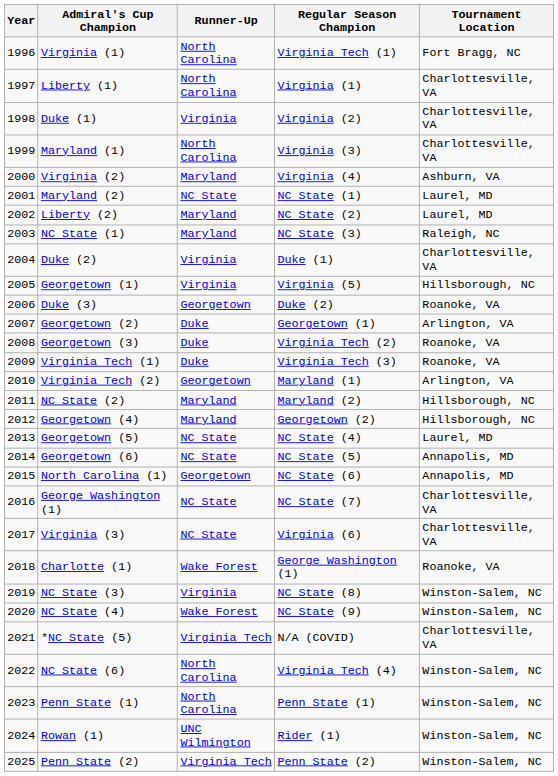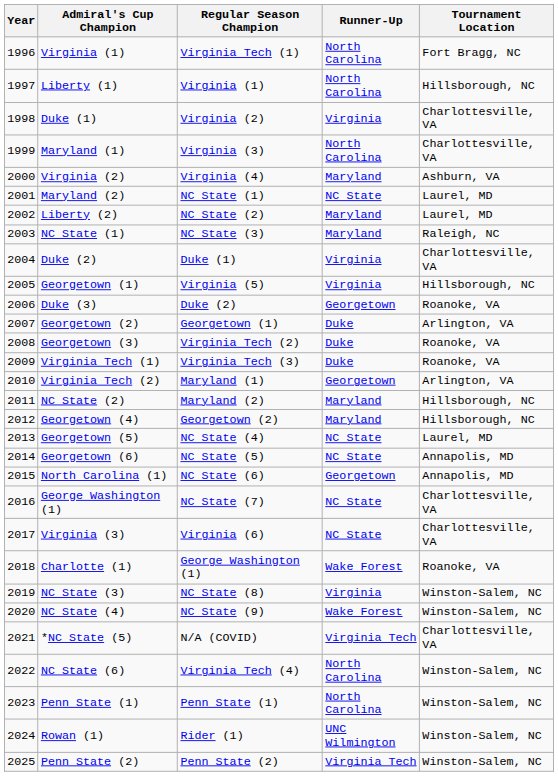 <table class="wikitable">
 <tr>
 <th>Year</th>
 <th>Admiral's Cup Champion</th>
+<th>Regular Season Champion</th>
 <th>Runner-Up</th>
-<th>Regular Season Champion</th>
 <th>Tournament Location</th>
 </tr>
 <tr>
 <td>1996</td>
 <td><a href='#'>Virginia</a> (1)</td>
+<td><a href='#'>Virginia Tech</a> (1)</td>
 <td><a href='#'>North Carolina</a></td>
-<td><a href='#'>Virginia Tech</a> (1)</td>
 <td>Fort Bragg, NC</td>
 </tr>
 <tr>
 <td>1997</td>
 <td><a href='#'>Liberty</a> (1)</td>
+<td><a href='#'>Virginia</a> (1)</td>
 <td><a href='#'>North Carolina</a></td>
-<td><a href='#'>Virginia</a> (1)</td>
-<td>Charlottesville, VA</td>
+<td>Hillsborough, NC</td>
 </tr>
 <tr>
 <td>1998</td>
 <td><a href='#'>Duke</a> (1)</td>
+<td><a href='#'>Virginia</a> (2)</td>
 <td><a href='#'>Virginia</a></td>
-<td><a href='#'>Virginia</a> (2)</td>
 <td>Charlottesville, VA</td>
 </tr>
 <tr>
 <td>1999</td>
 <td><a href='#'>Maryland</a> (1)</td>
+<td><a href='#'>Virginia</a> (3)</td>
 <td><a href='#'>North Carolina</a></td>
-<td><a href='#'>Virginia</a> (3)</td>
 <td>Charlottesville, VA</td>
 </tr>
 <tr>
 <td>2000</td>
 <td><a href='#'>Virginia</a> (2)</td>
+<td><a href='#'>Virginia</a> (4)</td>
 <td><a href='#'>Maryland</a></td>
-<td><a href='#'>Virginia</a> (4)</td>
 <td>Ashburn, VA</td>
 </tr>
 <tr>
 <td>2001</td>
 <td><a href='#'>Maryland</a> (2)</td>
+<td><a href='#'>NC State</a> (1)</td>
 <td><a href='#'>NC State</a></td>
-<td><a href='#'>NC State</a> (1)</td>
 <td>Laurel, MD</td>
 </tr>
 <tr>
 <td>2002</td>
 <td><a href='#'>Liberty</a> (2)</td>
+<td><a href='#'>NC State</a> (2)</td>
 <td><a href='#'>Maryland</a></td>
-<td><a href='#'>NC State</a> (2)</td>
 <td>Laurel, MD</td>
 </tr>
 <tr>
 <td>2003</td>
 <td><a href='#'>NC State</a> (1)</td>
+<td><a href='#'>NC State</a> (3)</td>
 <td><a href='#'>Maryland</a></td>
-<td><a href='#'>NC State</a> (3)</td>
 <td>Raleigh, NC</td>
 </tr>
 <tr>
 <td>2004</td>
 <td><a href='#'>Duke</a> (2)</td>
+<td><a href='#'>Duke</a> (1)</td>
 <td><a href='#'>Virginia</a></td>
-<td><a href='#'>Duke</a> (1)</td>
 <td>Charlottesville, VA</td>
 </tr>
 <tr>
 <td>2005</td>
 <td><a href='#'>Georgetown</a> (1)</td>
+<td><a href='#'>Virginia</a> (5)</td>
 <td><a href='#'>Virginia</a></td>
-<td><a href='#'>Virginia</a> (5)</td>
 <td>Hillsborough, NC</td>
 </tr>
 <tr>
 <td>2006</td>
 <td><a href='#'>Duke</a> (3)</td>
+<td><a href='#'>Duke</a> (2)</td>
 <td><a href='#'>Georgetown</a></td>
-<td><a href='#'>Duke</a> (2)</td>
 <td>Roanoke, VA</td>
 </tr>
 <tr>
 <td>2007</td>
 <td><a href='#'>Georgetown</a> (2)</td>
+<td><a href='#'>Georgetown</a> (1)</td>
 <td><a href='#'>Duke</a></td>
-<td><a href='#'>Georgetown</a> (1)</td>
 <td>Arlington, VA</td>
 </tr>
 <tr>
 <td>2008</td>
 <td><a href='#'>Georgetown</a> (3)</td>
+<td><a href='#'>Virginia Tech</a> (2)</td>
 <td><a href='#'>Duke</a></td>
-<td><a href='#'>Virginia Tech</a> (2)</td>
 <td>Roanoke, VA</td>
 </tr>
 <tr>
 <td>2009</td>
 <td><a href='#'>Virginia Tech</a> (1)</td>
+<td><a href='#'>Virginia Tech</a> (3)</td>
 <td><a href='#'>Duke</a></td>
-<td><a href='#'>Virginia Tech</a> (3)</td>
 <td>Roanoke, VA</td>
 </tr>
 <tr>
 <td>2010</td>
 <td><a href='#'>Virginia Tech</a> (2)</td>
+<td><a href='#'>Maryland</a> (1)</td>
 <td><a href='#'>Georgetown</a></td>
-<td><a href='#'>Maryland</a> (1)</td>
 <td>Arlington, VA</td>
 </tr>
 <tr>
 <td>2011</td>
 <td><a href='#'>NC State</a> (2)</td>
+<td><a href='#'>Maryland</a> (2)</td>
 <td><a href='#'>Maryland</a></td>
-<td><a href='#'>Maryland</a> (2)</td>
 <td>Hillsborough, NC</td>
 </tr>
 <tr>
 <td>2012</td>
 <td><a href='#'>Georgetown</a> (4)</td>
+<td><a href='#'>Georgetown</a> (2)</td>
 <td><a href='#'>Maryland</a></td>
-<td><a href='#'>Georgetown</a> (2)</td>
 <td>Hillsborough, NC</td>
 </tr>
 <tr>
 <td>2013</td>
 <td><a href='#'>Georgetown</a> (5)</td>
+<td><a href='#'>NC State</a> (4)</td>
 <td><a href='#'>NC State</a></td>
-<td><a href='#'>NC State</a> (4)</td>
 <td>Laurel, MD</td>
 </tr>
 <tr>
 <td>2014</td>
 <td><a href='#'>Georgetown</a> (6)</td>
+<td><a href='#'>NC State</a> (5)</td>
 <td><a href='#'>NC State</a></td>
-<td><a href='#'>NC State</a> (5)</td>
 <td>Annapolis, MD</td>
 </tr>
 <tr>
 <td>2015</td>
 <td><a href='#'>North Carolina</a> (1)</td>
+<td><a href='#'>NC State</a> (6)</td>
 <td><a href='#'>Georgetown</a></td>
-<td><a href='#'>NC State</a> (6)</td>
 <td>Annapolis, MD</td>
 </tr>
 <tr>
 <td>2016</td>
 <td><a href='#'>George Washington</a> (1)</td>
+<td><a href='#'>NC State</a> (7)</td>
 <td><a href='#'>NC State</a></td>
-<td><a href='#'>NC State</a> (7)</td>
 <td>Charlottesville, VA</td>
 </tr>
 <tr>
 <td>2017</td>
 <td><a href='#'>Virginia</a> (3)</td>
+<td><a href='#'>Virginia</a> (6)</td>
 <td><a href='#'>NC State</a></td>
-<td><a href='#'>Virginia</a> (6)</td>
 <td>Charlottesville, VA</td>
 </tr>
 <tr>
 <td>2018</td>
 <td><a href='#'>Charlotte</a> (1)</td>
+<td><a href='#'>George Washington</a> (1)</td>
 <td><a href='#'>Wake Forest</a></td>
-<td><a href='#'>George Washington</a> (1)</td>
 <td>Roanoke, VA</td>
 </tr>
 <tr>
 <td>2019</td>
 <td><a href='#'>NC State</a> (3)</td>
+<td><a href='#'>NC State</a> (8)</td>
 <td><a href='#'>Virginia</a></td>
-<td><a href='#'>NC State</a> (8)</td>
 <td>Winston-Salem, NC</td>
 </tr>
 <tr>
 <td>2020</td>
 <td><a href='#'>NC State</a> (4)</td>
+<td><a href='#'>NC State</a> (9)</td>
 <td><a href='#'>Wake Forest</a></td>
-<td><a href='#'>NC State</a> (9)</td>
 <td>Winston-Salem, NC</td>
 </tr>
 <tr>
 <td>2021</td>
 <td>*<a href='#'>NC State</a> (5)</td>
+<td>N/A (COVID)</td>
 <td><a href='#'>Virginia Tech</a></td>
-<td>N/A (COVID)</td>
 <td>Charlottesville, VA</td>
 </tr>
 <tr>
 <td>2022</td>
 <td><a href='#'>NC State</a> (6)</td>
+<td><a href='#'>Virginia Tech</a> (4)</td>
 <td><a href='#'>North Carolina</a></td>
-<td><a href='#'>Virginia Tech</a> (4)</td>
 <td>Winston-Salem, NC</td>
 </tr>
 <tr>
 <td>2023</td>
 <td><a href='#'>Penn State</a> (1)</td>
+<td><a href='#'>Penn State</a> (1)</td>
 <td><a href='#'>North Carolina</a></td>
-<td><a href='#'>Penn State</a> (1)</td>
 <td>Winston-Salem, NC</td>
 </tr>
 <tr>
 <td>2024</td>
 <td><a href='#'>Rowan</a> (1)</td>
+<td><a href='#'>Rider</a> (1)</td>
 <td><a href='#'>UNC Wilmington</a></td>
-<td><a href='#'>Rider</a> (1)</td>
 <td>Winston-Salem, NC</td>
 </tr>
 <tr>
 <td>2025</td>
 <td><a href='#'>Penn State</a> (2)</td>
+<td><a href='#'>Penn State</a> (2)</td>
 <td><a href='#'>Virginia Tech</a></td>
-<td><a href='#'>Penn State</a> (2)</td>
 <td>Winston-Salem, NC</td>
 </tr>
 </table>
